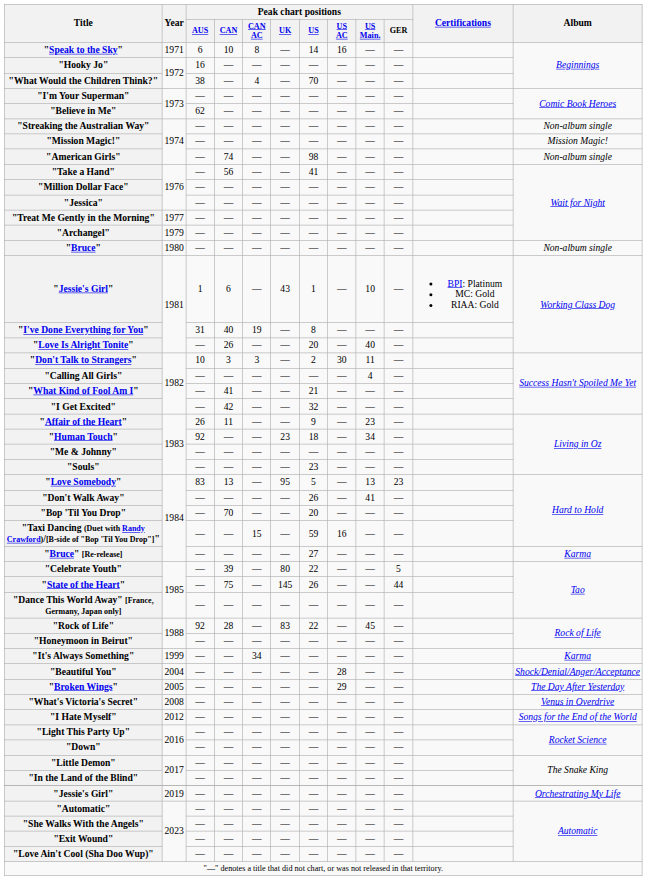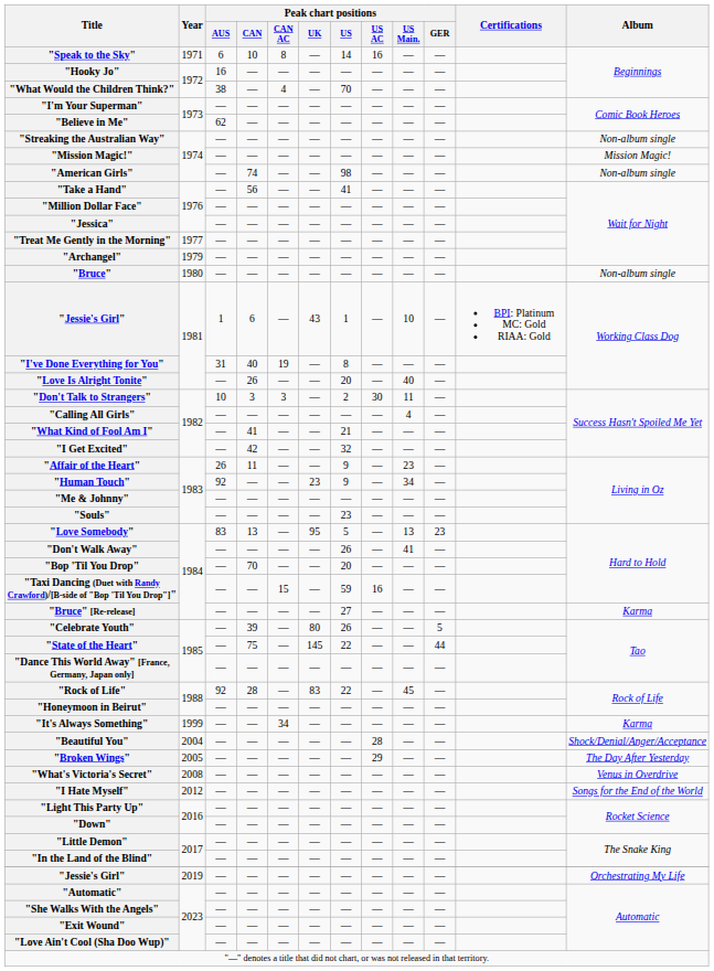 <table class="wikitable plainrowheaders" style="text-align:center;">
 <tr>
 <th scope="col" rowspan="2" style="width:16em;">Title</th>
 <th scope="col" rowspan="2">Year</th>
 <th scope="col" colspan="8">Peak chart positions</th>
 <th scope="col" rowspan="2" style="width:10em;"><a href='#'>Certifications</a></th>
 <th scope="col" rowspan="2">Album</th>
 </tr>
 <tr>
 <th scope="col" style="width:3em;font-size:85%;"><a href='#'>AUS</a><br></th>
 <th scope="col" style="width:3em;font-size:85%;"><a href='#'>CAN</a></th>
 <th scope="col" style="width:3em;font-size:85%;"><a href='#'>CAN AC</a></th>
 <th scope="col" style="width:3em;font-size:85%;"><a href='#'>UK</a><br></th>
 <th scope="col" style="width:3em;font-size:85%;"><a href='#'>US</a><br></th>
 <th scope="col" style="width:3em;font-size:85%;"><a href='#'>US<br>AC</a><br></th>
 <th scope="col" style="width:3em;font-size:85%;"><a href='#'>US<br>Main.</a><br></th>
 <th scope="col" style="width:3em;font-size:85%;">GER</th>
 </tr>
 <tr>
 <th scope="row">"<a href='#'>Speak to the Sky</a>"</th>
 <td>1971</td>
 <td>6</td>
 <td>10</td>
 <td>8</td>
 <td>—</td>
 <td>14</td>
 <td>16</td>
 <td>—</td>
 <td>—</td>
 <td></td>
 <td rowspan="3"><em><a href='#'>Beginnings</a></em></td>
 </tr>
 <tr>
 <th scope="row">"Hooky Jo"</th>
 <td rowspan="2">1972</td>
 <td>16</td>
 <td>—</td>
 <td>—</td>
 <td>—</td>
 <td>—</td>
 <td>—</td>
 <td>—</td>
 <td>—</td>
 <td></td>
 </tr>
 <tr>
 <th scope="row">"What Would the Children Think?"</th>
 <td>38</td>
 <td>—</td>
 <td>4</td>
 <td>—</td>
 <td>70</td>
 <td>—</td>
 <td>—</td>
 <td>—</td>
 <td></td>
 </tr>
 <tr>
 <th scope="row">"I'm Your Superman"</th>
 <td rowspan="2">1973</td>
 <td>—</td>
 <td>—</td>
 <td>—</td>
 <td>—</td>
 <td>—</td>
 <td>—</td>
 <td>—</td>
 <td>—</td>
 <td></td>
 <td rowspan="2"><em><a href='#'>Comic Book Heroes</a></em></td>
 </tr>
 <tr>
 <th scope="row">"Believe in Me"</th>
 <td>62</td>
 <td>—</td>
 <td>—</td>
 <td>—</td>
 <td>—</td>
 <td>—</td>
 <td>—</td>
 <td>—</td>
 <td></td>
 </tr>
 <tr>
 <th scope="row">"Streaking the Australian Way"</th>
 <td rowspan="3">1974</td>
 <td>—</td>
 <td>—</td>
 <td>—</td>
 <td>—</td>
 <td>—</td>
 <td>—</td>
 <td>—</td>
 <td>—</td>
 <td></td>
 <td><em>Non-album single</em></td>
 </tr>
 <tr>
 <th scope="row">"Mission Magic!"</th>
 <td>—</td>
 <td>—</td>
 <td>—</td>
 <td>—</td>
 <td>—</td>
 <td>—</td>
 <td>—</td>
 <td>—</td>
 <td></td>
 <td><em>Mission Magic!</em></td>
 </tr>
 <tr>
 <th scope="row">"American Girls"</th>
 <td>—</td>
 <td>74</td>
 <td>—</td>
 <td>—</td>
 <td>98</td>
 <td>—</td>
 <td>—</td>
 <td>—</td>
 <td></td>
 <td><em>Non-album single</em></td>
 </tr>
 <tr>
 <th scope="row">"Take a Hand"</th>
 <td rowspan="3">1976</td>
 <td>—</td>
 <td>56</td>
 <td>—</td>
 <td>—</td>
 <td>41</td>
 <td>—</td>
 <td>—</td>
 <td>—</td>
 <td></td>
 <td rowspan="5"><em><a href='#'>Wait for Night</a></em></td>
 </tr>
 <tr>
 <th scope="row">"Million Dollar Face"</th>
 <td>—</td>
 <td>—</td>
 <td>—</td>
 <td>—</td>
 <td>—</td>
 <td>—</td>
 <td>—</td>
 <td>—</td>
 <td></td>
 </tr>
 <tr>
 <th scope="row">"Jessica"</th>
 <td>—</td>
 <td>—</td>
 <td>—</td>
 <td>—</td>
 <td>—</td>
 <td>—</td>
 <td>—</td>
 <td>—</td>
 <td></td>
 </tr>
 <tr>
 <th scope="row">"Treat Me Gently in the Morning"</th>
 <td>1977</td>
 <td>—</td>
 <td>—</td>
 <td>—</td>
 <td>—</td>
 <td>—</td>
 <td>—</td>
 <td>—</td>
 <td>—</td>
 <td></td>
 </tr>
 <tr>
 <th scope="row">"Archangel"</th>
 <td>1979</td>
 <td>—</td>
 <td>—</td>
 <td>—</td>
 <td>—</td>
 <td>—</td>
 <td>—</td>
 <td>—</td>
 <td>—</td>
 </tr>
 <tr>
 <th scope="row">"<a href='#'>Bruce</a>"</th>
 <td>1980</td>
 <td>—</td>
 <td>—</td>
 <td>—</td>
 <td>—</td>
 <td>—</td>
 <td>—</td>
 <td>—</td>
 <td>—</td>
 <td></td>
 <td><em>Non-album single</em></td>
 </tr>
 <tr>
 <th scope="row">"<a href='#'>Jessie's Girl</a>"</th>
 <td rowspan="3">1981</td>
 <td>1</td>
 <td>6</td>
 <td>—</td>
 <td>43</td>
 <td>1</td>
 <td>—</td>
 <td>10</td>
 <td>—</td>
 <td><br><ul><li><a href='#'>BPI</a>: Platinum</li><li>MC: Gold</li><li>RIAA: Gold</li></ul></td>
 <td rowspan="3"><em><a href='#'>Working Class Dog</a></em></td>
 </tr>
 <tr>
 <th scope="row">"<a href='#'>I've Done Everything for You</a>"</th>
 <td>31</td>
 <td>40</td>
 <td>19</td>
 <td>—</td>
 <td>8</td>
 <td>—</td>
 <td>—</td>
 <td>—</td>
 <td></td>
 </tr>
 <tr>
 <th scope="row">"<a href='#'>Love Is Alright Tonite</a>"</th>
 <td>—</td>
 <td>26</td>
 <td>—</td>
 <td>—</td>
 <td>20</td>
 <td>—</td>
 <td>40</td>
 <td>—</td>
 <td></td>
 </tr>
 <tr>
 <th scope="row">"<a href='#'>Don't Talk to Strangers</a>"</th>
 <td rowspan="4">1982</td>
 <td>10</td>
 <td>3</td>
 <td>3</td>
 <td>—</td>
 <td>2</td>
 <td>30</td>
 <td>11</td>
 <td>—</td>
 <td></td>
 <td rowspan="4"><em><a href='#'>Success Hasn't Spoiled Me Yet</a></em></td>
 </tr>
 <tr>
 <th scope="row">"Calling All Girls"</th>
 <td>—</td>
 <td>—</td>
 <td>—</td>
 <td>—</td>
 <td>—</td>
 <td>—</td>
 <td>4</td>
 <td>—</td>
 <td></td>
 </tr>
 <tr>
 <th scope="row">"<a href='#'>What Kind of Fool Am I</a>"</th>
 <td>—</td>
 <td>41</td>
 <td>—</td>
 <td>—</td>
 <td>21</td>
 <td>—</td>
 <td>—</td>
 <td>—</td>
 <td></td>
 </tr>
 <tr>
 <th scope="row">"I Get Excited"</th>
 <td>—</td>
 <td>42</td>
 <td>—</td>
 <td>—</td>
 <td>32</td>
 <td>—</td>
 <td>—</td>
 <td>—</td>
 <td></td>
 </tr>
 <tr>
 <th scope="row">"<a href='#'>Affair of the Heart</a>"</th>
 <td rowspan="4">1983</td>
 <td>26</td>
 <td>11</td>
 <td>—</td>
 <td>—</td>
 <td>9</td>
 <td>—</td>
 <td>23</td>
 <td>—</td>
 <td></td>
 <td rowspan="4"><em><a href='#'>Living in Oz</a></em></td>
 </tr>
 <tr>
 <th scope="row">"<a href='#'>Human Touch</a>"</th>
 <td>92</td>
 <td>—</td>
 <td>—</td>
 <td>23</td>
-<td>18</td>
+<td>9</td>
 <td>—</td>
 <td>34</td>
 <td>—</td>
 <td></td>
 </tr>
 <tr>
 <th scope="row">"Me & Johnny"</th>
 <td>—</td>
 <td>—</td>
 <td>—</td>
 <td>—</td>
 <td>—</td>
 <td>—</td>
 <td>—</td>
 <td>—</td>
 <td></td>
 </tr>
 <tr>
 <th scope="row">"Souls"</th>
 <td>—</td>
 <td>—</td>
 <td>—</td>
 <td>—</td>
 <td>23</td>
 <td>—</td>
 <td>—</td>
 <td>—</td>
 <td></td>
 </tr>
 <tr>
 <th scope="row">"<a href='#'>Love Somebody</a>"</th>
 <td rowspan="5">1984</td>
 <td>83</td>
 <td>13</td>
 <td>—</td>
 <td>95</td>
 <td>5</td>
 <td>—</td>
 <td>13</td>
 <td>23</td>
 <td></td>
 <td rowspan="4"><em><a href='#'>Hard to Hold</a></em></td>
 </tr>
 <tr>
 <th scope="row">"Don't Walk Away"</th>
 <td>—</td>
 <td>—</td>
 <td>—</td>
 <td>—</td>
 <td>26</td>
 <td>—</td>
 <td>41</td>
 <td>—</td>
 <td></td>
 </tr>
 <tr>
 <th scope="row">"Bop 'Til You Drop"</th>
 <td>—</td>
 <td>70</td>
 <td>—</td>
 <td>—</td>
 <td>20</td>
 <td>—</td>
 <td>—</td>
 <td>—</td>
 <td></td>
 </tr>
 <tr>
 <th scope="row">"Taxi Dancing <small>(Duet with <a href='#'>Randy Crawford</a>)</small>/<small>[B-side of "Bop 'Til You Drop"]</small>"</th>
 <td>—</td>
 <td>—</td>
 <td>15</td>
 <td>—</td>
 <td>59</td>
 <td>16</td>
 <td>—</td>
 <td>—</td>
 <td></td>
 </tr>
 <tr>
 <th scope="row">"<a href='#'>Bruce</a>" <small>[Re-release]</small></th>
 <td>—</td>
 <td>—</td>
 <td>—</td>
 <td>—</td>
 <td>27</td>
 <td>—</td>
 <td>—</td>
 <td>—</td>
 <td></td>
 <td><em><a href='#'>Karma</a></em></td>
 </tr>
 <tr>
 <th scope="row">"Celebrate Youth"</th>
 <td rowspan="3">1985</td>
 <td>—</td>
 <td>39</td>
 <td>—</td>
 <td>80</td>
-<td>22</td>
+<td>26</td>
 <td>—</td>
 <td>—</td>
 <td>5</td>
 <td></td>
 <td rowspan="3"><em><a href='#'>Tao</a></em></td>
 </tr>
 <tr>
 <th scope="row">"<a href='#'>State of the Heart</a>"</th>
 <td>—</td>
 <td>75</td>
 <td>—</td>
 <td>145</td>
-<td>26</td>
+<td>22</td>
 <td>—</td>
 <td>—</td>
 <td>44</td>
 <td></td>
 </tr>
 <tr>
 <th scope="row">"Dance This World Away" <small>[France, Germany, Japan only]</small></th>
 <td>—</td>
 <td>—</td>
 <td>—</td>
 <td>—</td>
 <td>—</td>
 <td>—</td>
 <td>—</td>
 <td>—</td>
 <td></td>
 </tr>
 <tr>
 <th scope="row">"Rock of Life"</th>
 <td rowspan="2">1988</td>
 <td>92</td>
 <td>28</td>
 <td>—</td>
 <td>83</td>
 <td>22</td>
 <td>—</td>
 <td>45</td>
 <td>—</td>
 <td></td>
 <td rowspan="2"><em><a href='#'>Rock of Life</a></em></td>
 </tr>
 <tr>
 <th scope="row">"Honeymoon in Beirut"</th>
 <td>—</td>
 <td>—</td>
 <td>—</td>
 <td>—</td>
 <td>—</td>
 <td>—</td>
 <td>—</td>
 <td>—</td>
 <td></td>
 </tr>
 <tr>
 <th scope="row">"It's Always Something"</th>
 <td>1999</td>
 <td>—</td>
 <td>—</td>
 <td>34</td>
 <td>—</td>
 <td>—</td>
 <td>—</td>
 <td>—</td>
 <td>—</td>
 <td></td>
 <td><em><a href='#'>Karma</a></em></td>
 </tr>
 <tr>
 <th scope="row">"Beautiful You"</th>
 <td>2004</td>
 <td>—</td>
 <td>—</td>
 <td>—</td>
 <td>—</td>
 <td>—</td>
 <td>28</td>
 <td>—</td>
 <td>—</td>
 <td></td>
 <td><em><a href='#'>Shock/Denial/Anger/Acceptance</a></em></td>
 </tr>
 <tr>
 <th scope="row">"<a href='#'>Broken Wings</a>"</th>
 <td>2005</td>
 <td>—</td>
 <td>—</td>
 <td>—</td>
 <td>—</td>
 <td>—</td>
 <td>29</td>
 <td>—</td>
 <td>—</td>
 <td></td>
 <td><em><a href='#'>The Day After Yesterday</a></em></td>
 </tr>
 <tr>
 <th scope="row">"What's Victoria's Secret"</th>
 <td>2008</td>
 <td>—</td>
 <td>—</td>
 <td>—</td>
 <td>—</td>
 <td>—</td>
 <td>—</td>
 <td>—</td>
 <td>—</td>
 <td></td>
 <td><em><a href='#'>Venus in Overdrive</a></em></td>
 </tr>
 <tr>
 <th scope="row">"I Hate Myself"</th>
 <td>2012</td>
 <td>—</td>
 <td>—</td>
 <td>—</td>
 <td>—</td>
 <td>—</td>
 <td>—</td>
 <td>—</td>
 <td>—</td>
 <td></td>
 <td><em><a href='#'>Songs for the End of the World</a></em></td>
 </tr>
 <tr>
 <th scope="row">"Light This Party Up"</th>
 <td rowspan="2">2016</td>
 <td>—</td>
 <td>—</td>
 <td>—</td>
 <td>—</td>
 <td>—</td>
 <td>—</td>
 <td>—</td>
 <td>—</td>
 <td></td>
 <td rowspan="2"><em><a href='#'>Rocket Science</a></em></td>
 </tr>
 <tr>
 <th scope="row">"Down"</th>
 <td>—</td>
 <td>—</td>
 <td>—</td>
 <td>—</td>
 <td>—</td>
 <td>—</td>
 <td>—</td>
 <td>—</td>
 <td></td>
 </tr>
 <tr>
 <th scope="row">"Little Demon"</th>
 <td rowspan="2">2017</td>
 <td>—</td>
 <td>—</td>
 <td>—</td>
 <td>—</td>
 <td>—</td>
 <td>—</td>
 <td>—</td>
 <td>—</td>
 <td></td>
 <td rowspan="2"><em>The Snake King</em></td>
 </tr>
 <tr>
 <th scope="row">"In the Land of the Blind"</th>
 <td>—</td>
 <td>—</td>
 <td>—</td>
 <td>—</td>
 <td>—</td>
 <td>—</td>
 <td>—</td>
 <td>—</td>
 <td></td>
 </tr>
 <tr>
 </tr>
 <tr>
 <th scope="row">"Jessie's Girl"</th>
 <td>2019</td>
 <td>—</td>
 <td>—</td>
 <td>—</td>
 <td>—</td>
 <td>—</td>
 <td>—</td>
 <td>—</td>
 <td>—</td>
 <td></td>
 <td><em><a href='#'>Orchestrating My Life</a></em></td>
 </tr>
 <tr>
 <th scope="row">"Automatic"</th>
 <td rowspan="4">2023</td>
 <td>—</td>
 <td>—</td>
 <td>—</td>
 <td>—</td>
 <td>—</td>
 <td>—</td>
 <td>—</td>
 <td>—</td>
 <td></td>
 <td rowspan="4"><em><a href='#'>Automatic</a></em></td>
 </tr>
 <tr>
 <th scope="row">"She Walks With the Angels"</th>
 <td>—</td>
 <td>—</td>
 <td>—</td>
 <td>—</td>
 <td>—</td>
 <td>—</td>
 <td>—</td>
 <td>—</td>
 <td></td>
 </tr>
 <tr>
 <th scope="row">"Exit Wound"</th>
 <td>—</td>
 <td>—</td>
 <td>—</td>
 <td>—</td>
 <td>—</td>
 <td>—</td>
 <td>—</td>
 <td>—</td>
 <td></td>
 </tr>
 <tr>
 <th scope="row">"Love Ain't Cool (Sha Doo Wup)"</th>
 <td>—</td>
 <td>—</td>
 <td>—</td>
 <td>—</td>
 <td>—</td>
 <td>—</td>
 <td>—</td>
 <td>—</td>
 <td></td>
 </tr>
 <tr>
 <td colspan="15" style="font-size:85%">"—" denotes a title that did not chart, or was not released in that territory.</td>
 </tr>
 </table>
